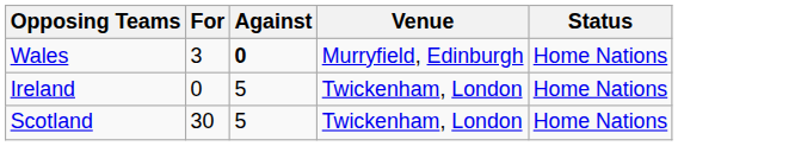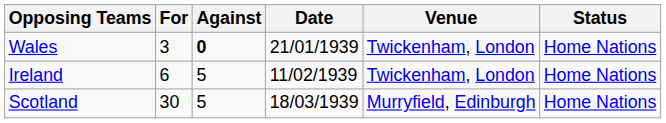 <table class="wikitable">
 <tr>
 <th>Opposing Teams</th>
 <th>For</th>
 <th>Against</th>
+<th>Date</th>
 <th>Venue</th>
 <th>Status</th>
 </tr>
 <tr>
 <td><a href='#'>Wales</a></td>
 <td>3</td>
 <td><strong>0</strong></td>
-<td><a href='#'>Murryfield</a>, <a href='#'>Edinburgh</a></td>
+<td>21/01/1939</td>
+<td><a href='#'>Twickenham</a>, <a href='#'>London</a></td>
 <td><a href='#'>Home Nations</a></td>
 </tr>
 <tr>
 <td><a href='#'>Ireland</a></td>
-<td>0</td>
+<td>6</td>
 <td>5</td>
+<td>11/02/1939</td>
 <td><a href='#'>Twickenham</a>, <a href='#'>London</a></td>
 <td><a href='#'>Home Nations</a></td>
 </tr>
 <tr>
 <td><a href='#'>Scotland</a></td>
 <td>30</td>
 <td>5</td>
-<td><a href='#'>Twickenham</a>, <a href='#'>London</a></td>
+<td>18/03/1939</td>
+<td><a href='#'>Murryfield</a>, <a href='#'>Edinburgh</a></td>
 <td><a href='#'>Home Nations</a></td>
 </tr>
 </table>
